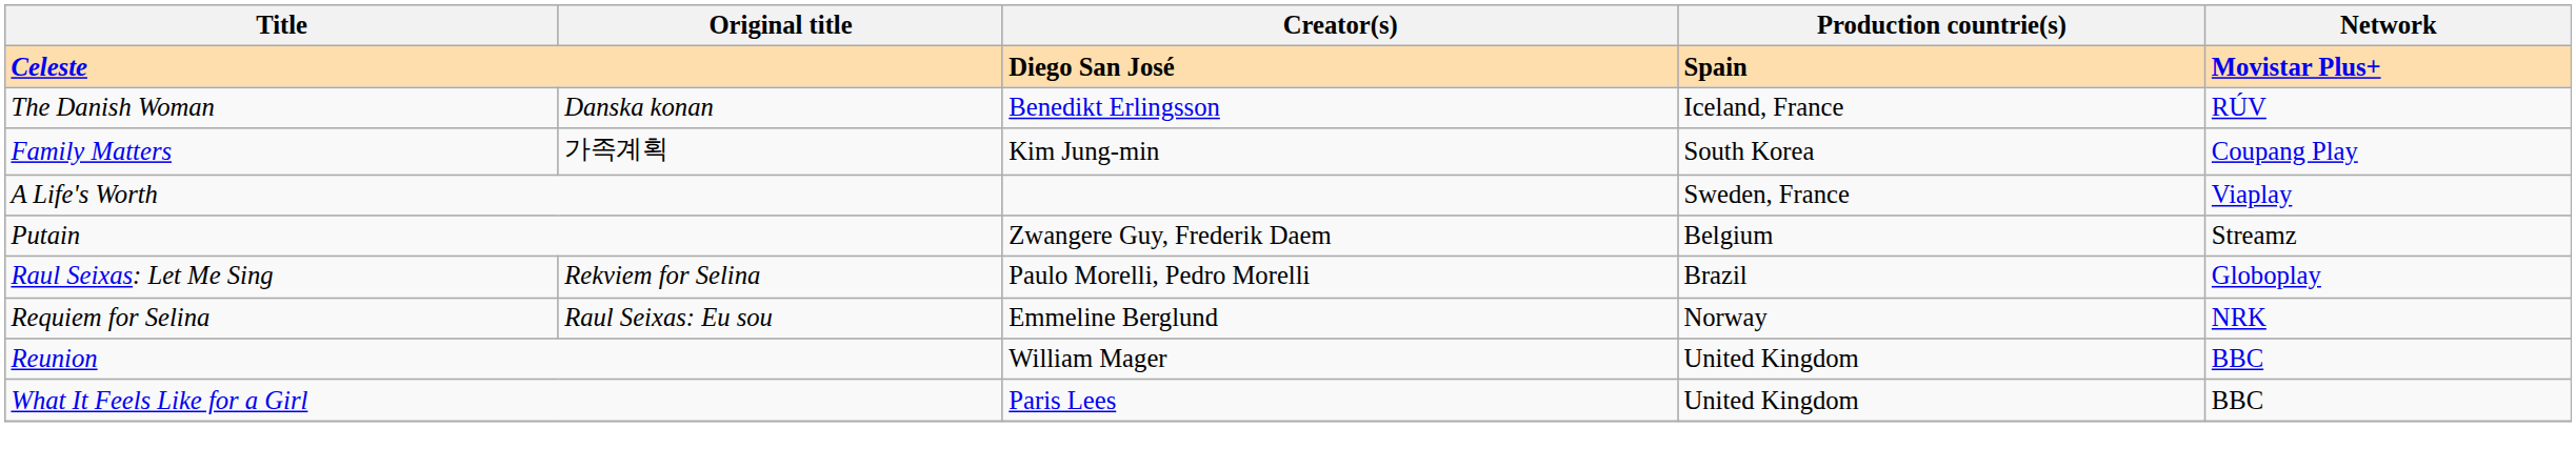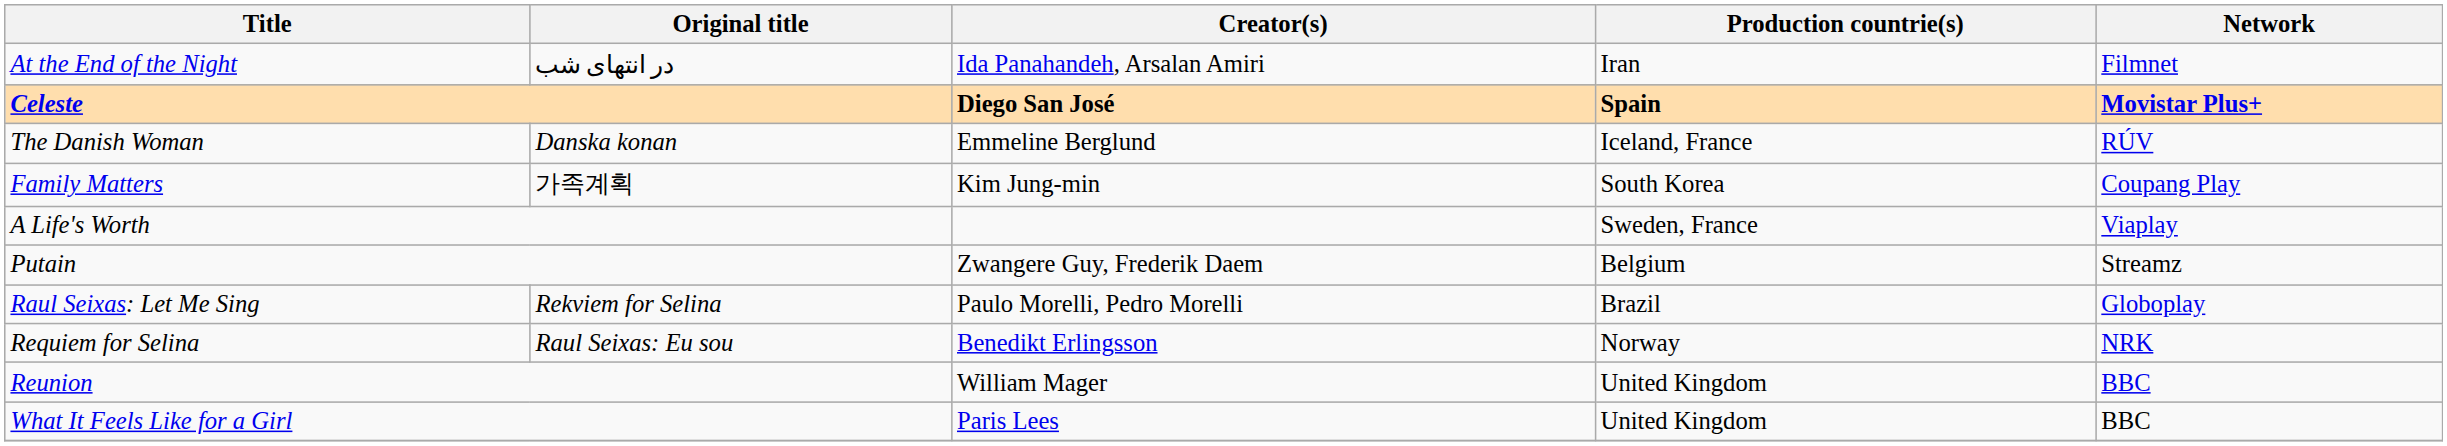 <table class="sortable wikitable" style="width:100%; margin-bottom:4px">
 <tr>
 <th>Title</th>
 <th>Original title</th>
 <th>Creator(s)</th>
 <th>Production countrie(s)</th>
 <th>Network</th>
+</tr>
+<tr>
+<td><em><a href='#'>At the End of the Night</a></em></td>
+<td>در انتهای شب</td>
+<td><a href='#'>Ida Panahandeh</a>, Arsalan Amiri</td>
+<td>Iran</td>
+<td><a href='#'>Filmnet</a></td>
 </tr>
 <tr style="background:#FFDEAD;font-weight:bold">
 <td colspan="2"><em><a href='#'>Celeste</a></em></td>
 <td>Diego San José</td>
 <td>Spain</td>
 <td><a href='#'>Movistar Plus+</a></td>
 </tr>
 <tr>
 <td><em>The Danish Woman</em></td>
 <td><em>Danska konan</em></td>
-<td><a href='#'>Benedikt Erlingsson</a></td>
+<td>Emmeline Berglund</td>
 <td>Iceland, France</td>
 <td><a href='#'>RÚV</a></td>
 </tr>
 <tr>
 <td><em><a href='#'>Family Matters</a></em></td>
 <td>가족계획</td>
 <td>Kim Jung-min</td>
 <td>South Korea</td>
 <td><a href='#'>Coupang Play</a></td>
 </tr>
 <tr>
 <td colspan="2"><em>A Life's Worth</em></td>
 <td></td>
 <td>Sweden, France</td>
 <td><a href='#'>Viaplay</a></td>
 </tr>
 <tr>
 <td colspan="2"><em>Putain</em></td>
 <td>Zwangere Guy, Frederik Daem</td>
 <td>Belgium</td>
 <td>Streamz</td>
 </tr>
 <tr>
 <td><em><a href='#'>Raul Seixas</a>: Let Me Sing</em></td>
 <td><em>Rekviem for Selina</em></td>
 <td>Paulo Morelli, Pedro Morelli</td>
 <td>Brazil</td>
 <td><a href='#'>Globoplay</a></td>
 </tr>
 <tr>
 <td><em>Requiem for Selina</em></td>
 <td><em>Raul Seixas: Eu sou</em></td>
-<td>Emmeline Berglund</td>
+<td><a href='#'>Benedikt Erlingsson</a></td>
 <td>Norway</td>
 <td><a href='#'>NRK</a></td>
 </tr>
 <tr>
 <td colspan="2"><em><a href='#'>Reunion</a></em></td>
 <td>William Mager</td>
 <td>United Kingdom</td>
 <td><a href='#'>BBC</a></td>
 </tr>
 <tr>
 <td colspan="2"><em><a href='#'>What It Feels Like for a Girl</a></em></td>
 <td><a href='#'>Paris Lees</a></td>
 <td>United Kingdom</td>
 <td>BBC</td>
 </tr>
 <tr>
 </tr>
 </table>
